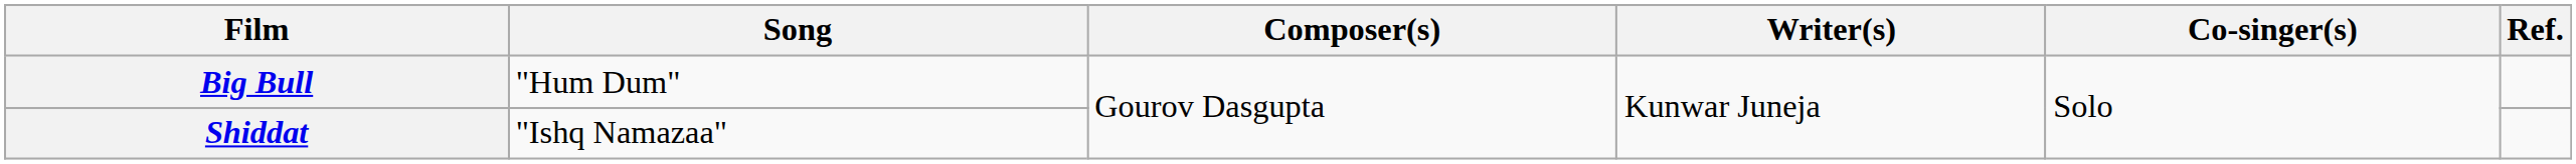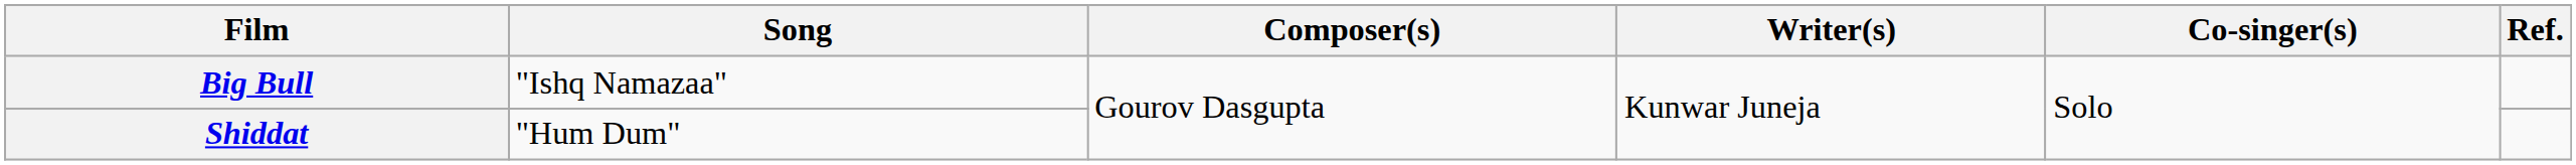 <table class="wikitable plainrowheaders" width="100%" textcolor:#000;">
 <tr>
 <th scope="col" width=20%><strong>Film</strong></th>
 <th scope="col" width=23%><strong>Song</strong></th>
 <th scope="col" width=21%><strong>Composer(s)</strong></th>
 <th scope="col" width=17%><strong>Writer(s)</strong></th>
 <th scope="col" width=18%><strong>Co-singer(s)</strong></th>
 <th scope="col" width=1%><strong>Ref.</strong></th>
 </tr>
 <tr>
 <th scope=row><em><a href='#'>Big Bull</a></em></th>
-<td>"Hum Dum"</td>
+<td>"Ishq Namazaa"</td>
 <td rowspan=2>Gourov Dasgupta</td>
 <td rowspan=2>Kunwar Juneja</td>
 <td rowspan=2>Solo</td>
 <td></td>
 </tr>
 <tr>
 <th scope=row><em><a href='#'>Shiddat</a></em></th>
-<td>"Ishq Namazaa"</td>
+<td>"Hum Dum"</td>
 <td></td>
 </tr>
 </table>
